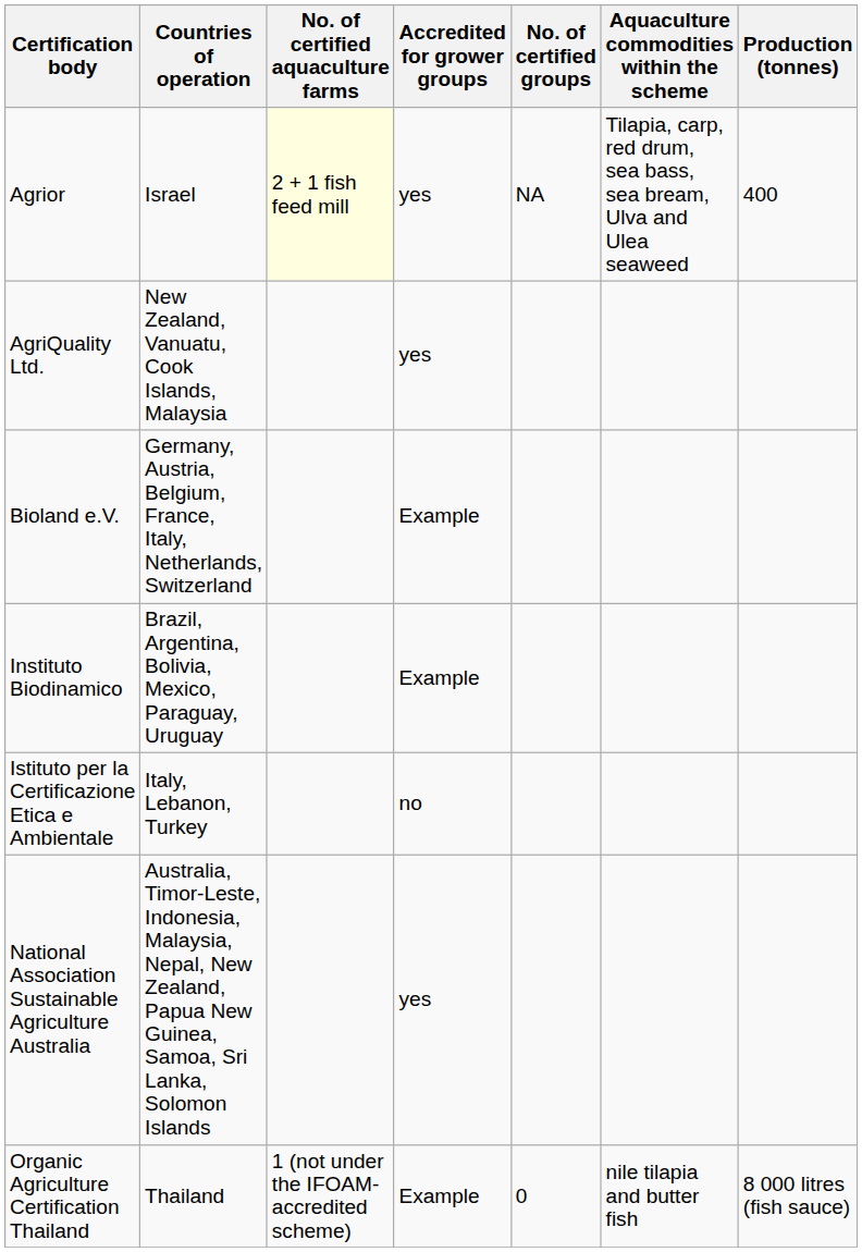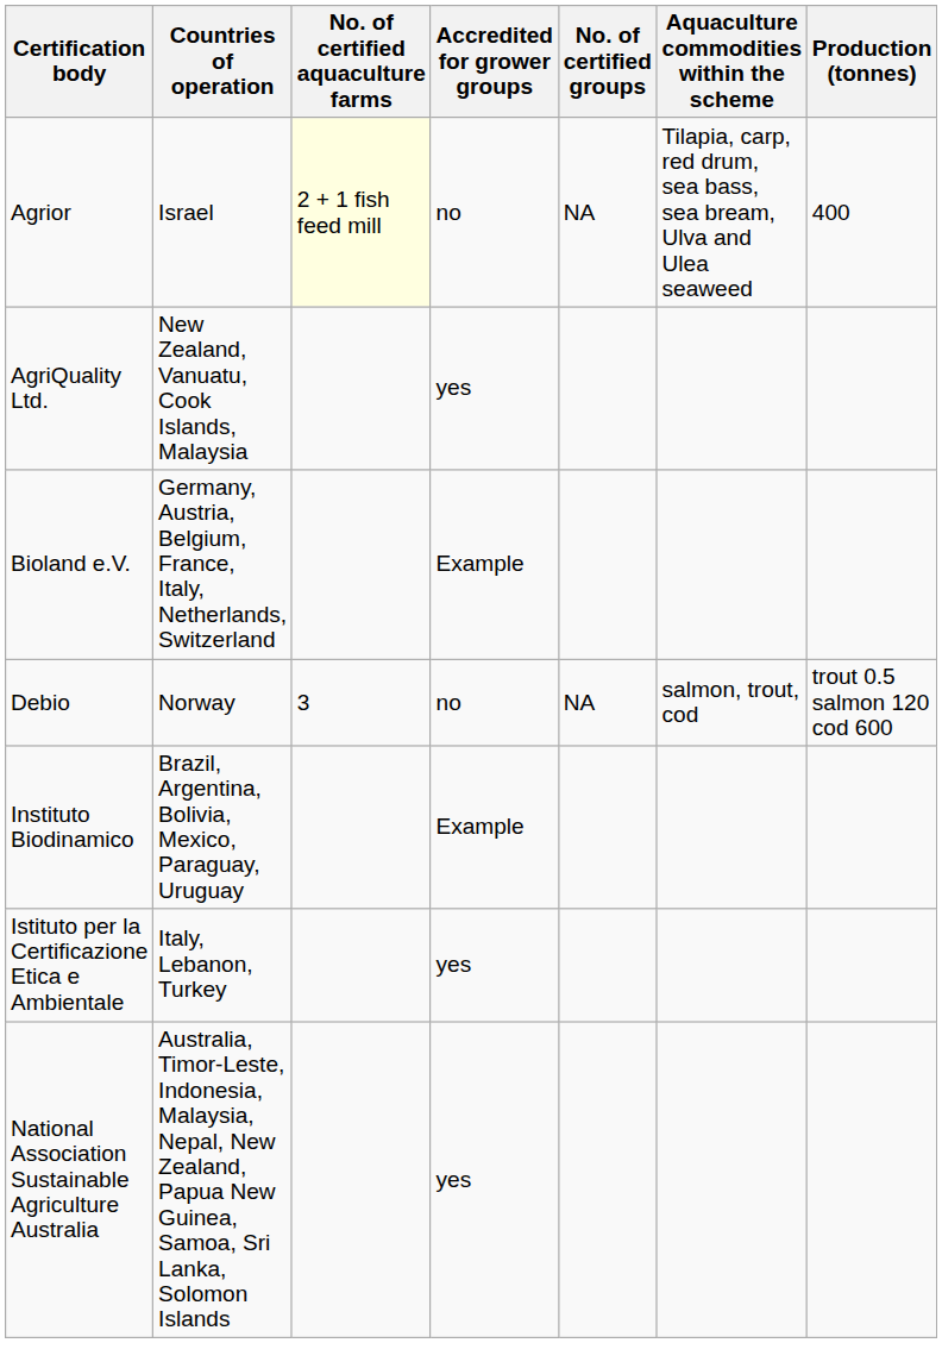 <table class="wikitable">
 <tr>
 <th>Certification body</th>
 <th>Countries of operation</th>
 <th>No. of certified aquaculture farms</th>
 <th>Accredited for grower groups</th>
 <th>No. of certified groups</th>
 <th>Aquaculture commodities within the scheme</th>
 <th>Production (tonnes)</th>
 </tr>
 <tr>
 <td>Agrior</td>
 <td>Israel</td>
 <td style="background: lightyellow;">2 + 1 fish feed mill</td>
-<td>yes</td>
+<td>no</td>
 <td>NA</td>
 <td>Tilapia, carp, red drum, sea bass, sea bream, Ulva and Ulea seaweed</td>
 <td>400</td>
 </tr>
 <tr>
 <td>AgriQuality Ltd.</td>
 <td>New Zealand, Vanuatu, Cook Islands, Malaysia</td>
 <td></td>
 <td>yes</td>
 <td></td>
 <td></td>
 <td></td>
 </tr>
 <tr>
 <td>Bioland e.V.</td>
 <td>Germany, Austria, Belgium, France, Italy, Netherlands, Switzerland</td>
 <td></td>
 <td>Example</td>
 <td></td>
 <td></td>
 <td></td>
 </tr>
 <tr>
+<td>Debio</td>
+<td>Norway</td>
+<td>3</td>
+<td>no</td>
+<td>NA</td>
+<td>salmon, trout, cod</td>
+<td>trout 0.5 salmon 120 cod 600</td>
+</tr>
+<tr>
 <td>Instituto Biodinamico</td>
 <td>Brazil, Argentina, Bolivia, Mexico, Paraguay, Uruguay</td>
 <td></td>
 <td>Example</td>
 <td></td>
 <td></td>
 <td></td>
 </tr>
 <tr>
 <td>Istituto per la Certificazione Etica e Ambientale</td>
 <td>Italy, Lebanon, Turkey</td>
 <td></td>
-<td>no</td>
+<td>yes</td>
 <td></td>
 <td></td>
 <td></td>
 </tr>
 <tr>
 <td>National Association Sustainable Agriculture Australia</td>
 <td>Australia, Timor-Leste, Indonesia, Malaysia, Nepal, New Zealand, Papua New Guinea, Samoa, Sri Lanka, Solomon Islands</td>
 <td></td>
 <td>yes</td>
 <td></td>
 <td></td>
 <td></td>
 </tr>
-<tr>
-<td>Organic Agriculture Certification Thailand</td>
-<td>Thailand</td>
-<td>1 (not under the IFOAM-accredited scheme)</td>
-<td>Example</td>
-<td>0</td>
-<td>nile tilapia and butter fish</td>
-<td>8 000 litres (fish sauce)</td>
-</tr>
 </table>
